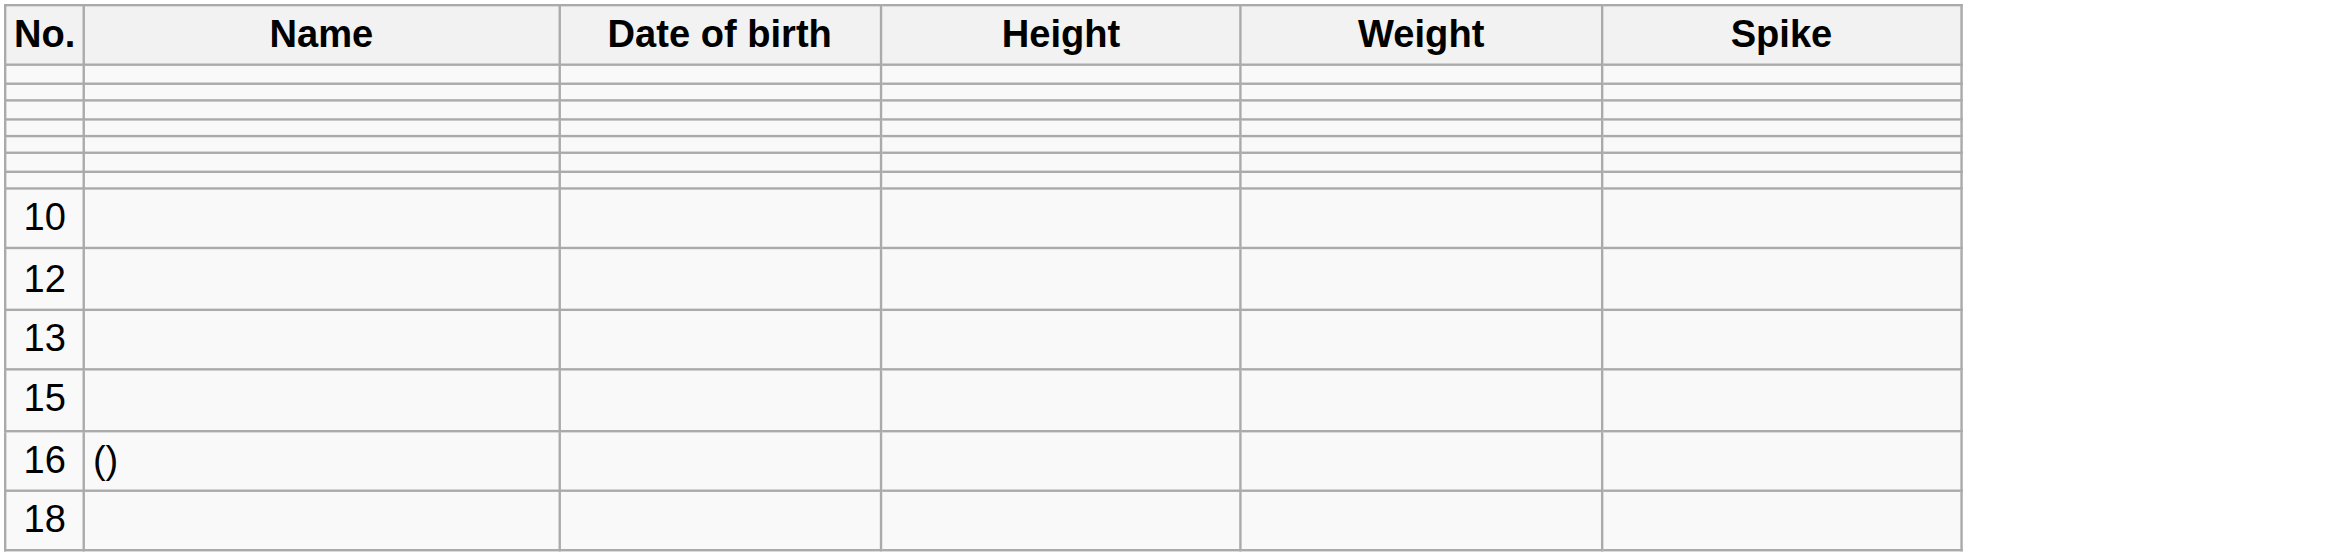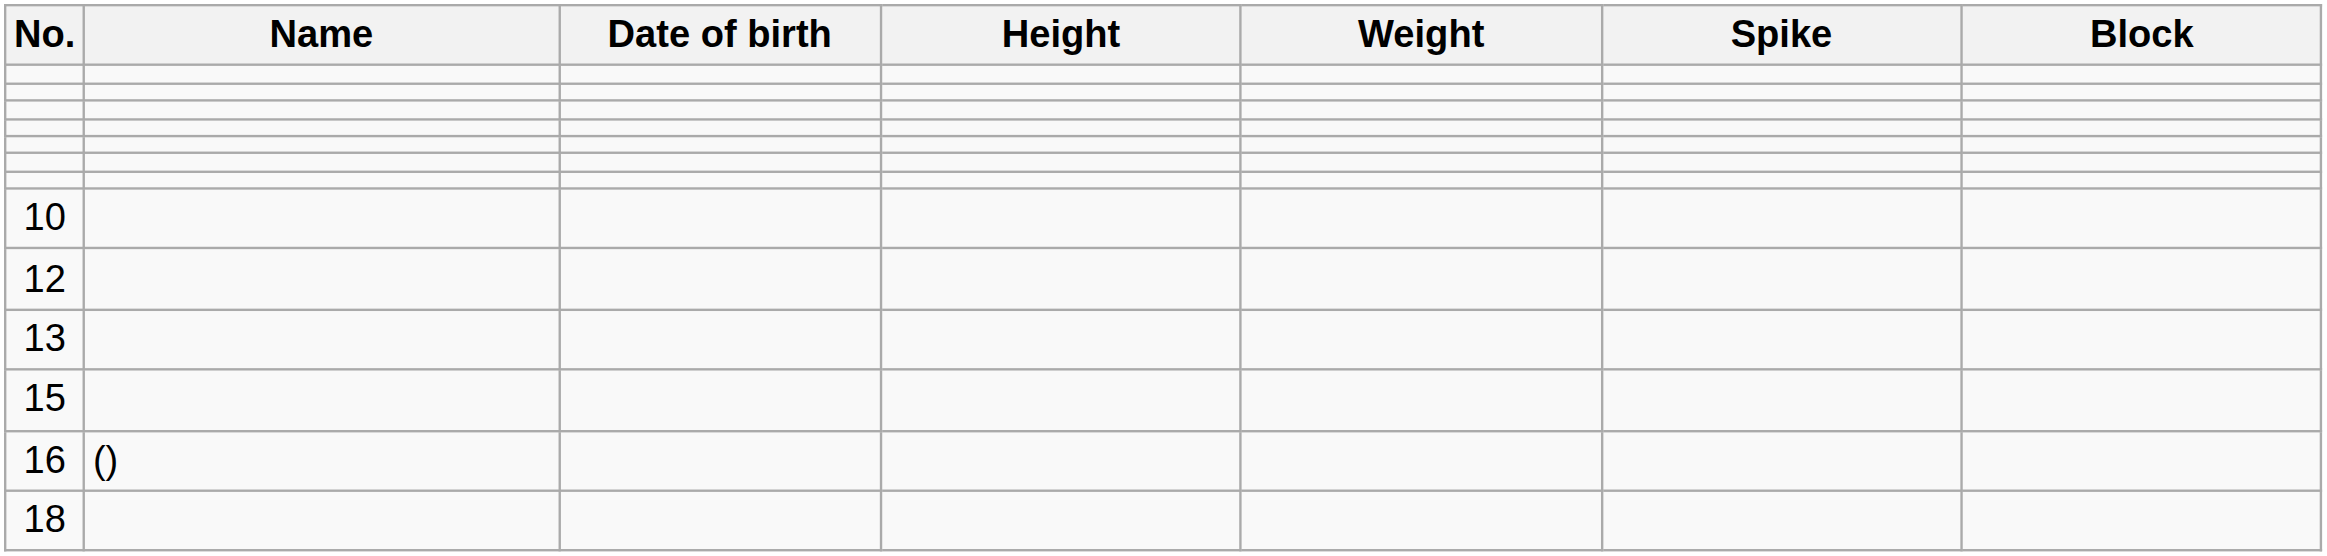 <table class="wikitable sortable" style="font-size:100%; text-align:center;">
 <tr>
 <th>No.</th>
 <th style="width:12em">Name</th>
 <th style="width:8em">Date of birth</th>
 <th style="width:9em">Height</th>
 <th style="width:9em">Weight</th>
 <th style="width:9em">Spike</th>
+<th style="width:9em">Block</th>
 </tr>
 <tr>
 <td></td>
 <td align=left> </td>
 <td align=right></td>
+<td></td>
 <td></td>
 <td></td>
 <td></td>
 </tr>
 <tr>
 <td></td>
 <td align=left> </td>
 <td align=right></td>
 <td></td>
 <td></td>
 <td></td>
+<td></td>
 </tr>
 <tr>
 <td></td>
 <td align=left> </td>
 <td align=right></td>
+<td></td>
 <td></td>
 <td></td>
 <td></td>
 </tr>
 <tr>
 <td></td>
 <td align=left> </td>
 <td align=right></td>
 <td></td>
 <td></td>
 <td></td>
+<td></td>
 </tr>
 <tr>
 <td></td>
 <td align=left> </td>
 <td align=right></td>
+<td></td>
 <td></td>
 <td></td>
 <td></td>
 </tr>
 <tr>
 <td></td>
 <td align=left> </td>
 <td align=right></td>
 <td></td>
 <td></td>
 <td></td>
+<td></td>
 </tr>
 <tr>
 <td></td>
 <td align=left> </td>
 <td align=right></td>
+<td></td>
 <td></td>
 <td></td>
 <td></td>
 </tr>
 <tr>
 <td>10</td>
 <td align=left> </td>
 <td align=right></td>
 <td></td>
 <td></td>
 <td></td>
+<td></td>
 </tr>
 <tr>
 <td>12</td>
 <td align=left> </td>
 <td align=right></td>
+<td></td>
 <td></td>
 <td></td>
 <td></td>
 </tr>
 <tr>
 <td>13</td>
 <td align=left> </td>
 <td align=right></td>
 <td></td>
 <td></td>
 <td></td>
+<td></td>
 </tr>
 <tr>
 <td>15</td>
 <td align=left> </td>
 <td align=right></td>
+<td></td>
 <td></td>
 <td></td>
 <td></td>
 </tr>
 <tr>
 <td>16</td>
 <td align=left>  ()</td>
 <td align=right></td>
 <td></td>
 <td></td>
 <td></td>
+<td></td>
 </tr>
 <tr>
 <td>18</td>
 <td align=left> </td>
 <td align=right></td>
 <td></td>
 <td></td>
 <td></td>
+<td></td>
 </tr>
 </table>
